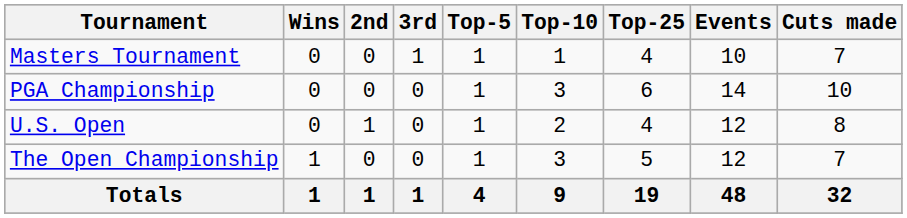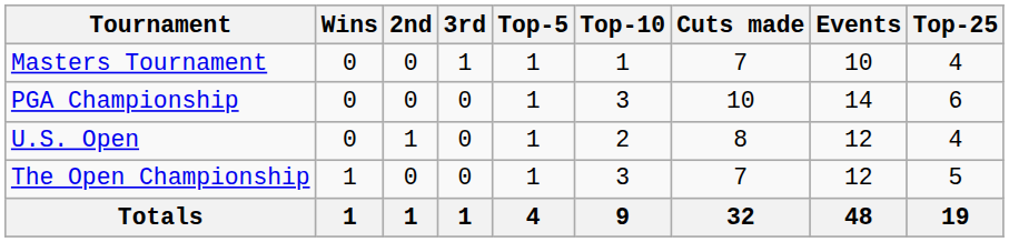 <table class=wikitable style=text-align:center>
 <tr>
 <th>Tournament</th>
 <th>Wins</th>
 <th>2nd</th>
 <th>3rd</th>
 <th>Top-5</th>
 <th>Top-10</th>
+<th>Cuts made</th>
+<th>Events</th>
 <th>Top-25</th>
-<th>Events</th>
-<th>Cuts made</th>
 </tr>
 <tr>
 <td align=left><a href='#'>Masters Tournament</a></td>
 <td>0</td>
 <td>0</td>
 <td>1</td>
 <td>1</td>
 <td>1</td>
+<td>7</td>
+<td>10</td>
 <td>4</td>
-<td>10</td>
-<td>7</td>
 </tr>
 <tr>
 <td align=left><a href='#'>PGA Championship</a></td>
 <td>0</td>
 <td>0</td>
 <td>0</td>
 <td>1</td>
 <td>3</td>
+<td>10</td>
+<td>14</td>
 <td>6</td>
-<td>14</td>
-<td>10</td>
 </tr>
 <tr>
 <td align=left><a href='#'>U.S. Open</a></td>
 <td>0</td>
 <td>1</td>
 <td>0</td>
 <td>1</td>
 <td>2</td>
+<td>8</td>
+<td>12</td>
 <td>4</td>
-<td>12</td>
-<td>8</td>
 </tr>
 <tr>
 <td align=left><a href='#'>The Open Championship</a></td>
 <td>1</td>
 <td>0</td>
 <td>0</td>
 <td>1</td>
 <td>3</td>
+<td>7</td>
+<td>12</td>
 <td>5</td>
-<td>12</td>
-<td>7</td>
 </tr>
 <tr>
 <th>Totals</th>
 <th>1</th>
 <th>1</th>
 <th>1</th>
 <th>4</th>
 <th>9</th>
+<th>32</th>
+<th>48</th>
 <th>19</th>
-<th>48</th>
-<th>32</th>
 </tr>
 </table>
